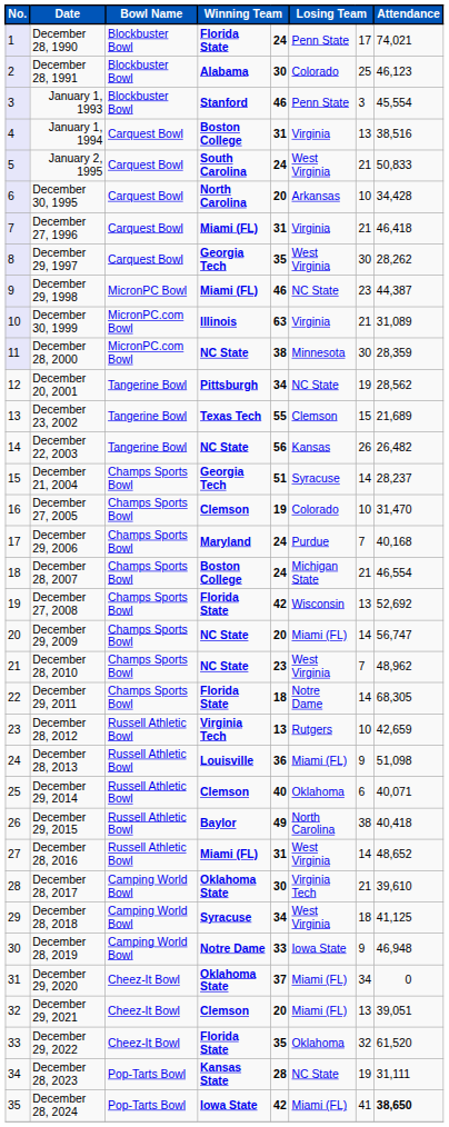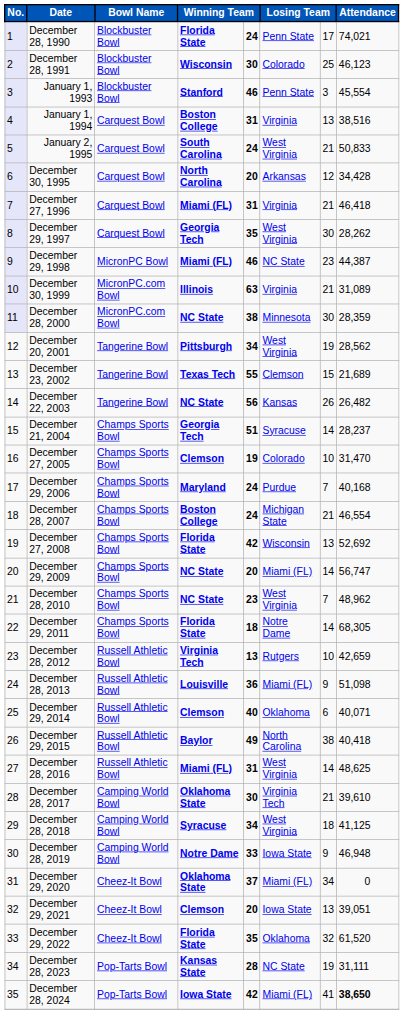 <table class="wikitable">
 <tr>
 <th style="background:#0055b8; color:#ffffff; border: 2px solid #000000;">No.</th>
 <th style="background:#0055b8; color:#ffffff; border: 2px solid #000000;">Date</th>
 <th style="background:#0055b8; color:#ffffff; border: 2px solid #000000;">Bowl Name</th>
 <th style="background:#0055b8; color:#ffffff; border: 2px solid #000000;" colspan="2">Winning Team</th>
 <th style="background:#0055b8; color:#ffffff; border: 2px solid #000000;" colspan="2">Losing Team</th>
 <th style="background:#0055b8; color:#ffffff; border: 2px solid #000000;">Attendance</th>
 </tr>
 <tr>
 <td bgcolor=Lavender>1</td>
 <td>December 28, 1990</td>
 <td><a href='#'>Blockbuster Bowl</a></td>
 <td><strong> <a href='#'>Florida State</a></strong></td>
 <td><strong>24</strong></td>
 <td> <a href='#'>Penn State</a></td>
 <td>17</td>
 <td>74,021</td>
 </tr>
 <tr>
 <td bgcolor=Lavender>2</td>
 <td>December 28, 1991</td>
 <td><a href='#'>Blockbuster Bowl</a></td>
-<td><strong> <a href='#'>Alabama</a></strong></td>
+<td><strong> <a href='#'>Wisconsin</a></strong></td>
 <td><strong>30</strong></td>
 <td> <a href='#'>Colorado</a></td>
 <td>25</td>
 <td>46,123</td>
 </tr>
 <tr>
 <td bgcolor=Lavender>3</td>
 <td align=right>January 1, 1993</td>
 <td><a href='#'>Blockbuster Bowl</a></td>
 <td><strong> <a href='#'>Stanford</a></strong></td>
 <td><strong>46</strong></td>
 <td> <a href='#'>Penn State</a></td>
 <td>3</td>
 <td>45,554</td>
 </tr>
 <tr>
 <td bgcolor=Lavender>4</td>
 <td align=right>January 1, 1994</td>
 <td><a href='#'>Carquest Bowl</a></td>
 <td><strong> <a href='#'>Boston College</a></strong></td>
 <td><strong>31</strong></td>
 <td><a href='#'>Virginia</a></td>
 <td>13</td>
 <td>38,516</td>
 </tr>
 <tr>
 <td bgcolor=Lavender>5</td>
 <td align=right>January 2, 1995</td>
 <td><a href='#'>Carquest Bowl</a></td>
 <td><strong><a href='#'>South Carolina</a></strong></td>
 <td><strong>24</strong></td>
 <td><a href='#'>West Virginia</a></td>
 <td>21</td>
 <td>50,833</td>
 </tr>
 <tr>
 <td bgcolor=Lavender>6</td>
 <td>December 30, 1995</td>
 <td><a href='#'>Carquest Bowl</a></td>
 <td><strong><a href='#'>North Carolina</a></strong></td>
 <td><strong>20</strong></td>
 <td> <a href='#'>Arkansas</a></td>
-<td>10</td>
+<td>12</td>
 <td>34,428</td>
 </tr>
 <tr>
 <td bgcolor=Lavender>7</td>
 <td>December 27, 1996</td>
 <td><a href='#'>Carquest Bowl</a></td>
 <td><strong> <a href='#'>Miami (FL)</a></strong></td>
 <td><strong>31</strong></td>
 <td><a href='#'>Virginia</a></td>
 <td>21</td>
 <td>46,418</td>
 </tr>
 <tr>
 <td bgcolor=Lavender>8</td>
 <td>December 29, 1997</td>
 <td><a href='#'>Carquest Bowl</a></td>
 <td><strong><a href='#'>Georgia Tech</a></strong></td>
 <td><strong>35</strong></td>
 <td><a href='#'>West Virginia</a></td>
 <td>30</td>
 <td>28,262</td>
 </tr>
 <tr>
 <td bgcolor=Lavender>9</td>
 <td>December 29, 1998</td>
 <td><a href='#'>MicronPC Bowl</a></td>
 <td><strong> <a href='#'>Miami (FL)</a></strong></td>
 <td><strong>46</strong></td>
 <td><a href='#'>NC State</a></td>
 <td>23</td>
 <td>44,387</td>
 </tr>
 <tr>
 <td bgcolor=Lavender>10</td>
 <td>December 30, 1999</td>
 <td><a href='#'>MicronPC.com Bowl</a></td>
 <td><strong><a href='#'>Illinois</a></strong></td>
 <td><strong>63</strong></td>
 <td><a href='#'>Virginia</a></td>
 <td>21</td>
 <td>31,089</td>
 </tr>
 <tr>
 <td bgcolor=Lavender>11</td>
 <td>December 28, 2000</td>
 <td><a href='#'>MicronPC.com Bowl</a></td>
 <td><strong><a href='#'>NC State</a></strong></td>
 <td><strong>38</strong></td>
 <td><a href='#'>Minnesota</a></td>
 <td>30</td>
 <td>28,359</td>
 </tr>
 <tr>
 <td>12</td>
 <td>December 20, 2001</td>
 <td><a href='#'>Tangerine Bowl</a></td>
 <td><strong><a href='#'>Pittsburgh</a></strong></td>
 <td><strong>34</strong></td>
-<td><a href='#'>NC State</a></td>
+<td><a href='#'>West Virginia</a></td>
 <td>19</td>
 <td>28,562</td>
 </tr>
 <tr>
 <td>13</td>
 <td>December 23, 2002</td>
 <td><a href='#'>Tangerine Bowl</a></td>
 <td><strong><a href='#'>Texas Tech</a></strong></td>
 <td><strong>55</strong></td>
 <td><a href='#'>Clemson</a></td>
 <td>15</td>
 <td>21,689</td>
 </tr>
 <tr>
 <td>14</td>
 <td>December 22, 2003</td>
 <td><a href='#'>Tangerine Bowl</a></td>
 <td><strong><a href='#'>NC State</a></strong></td>
 <td><strong>56</strong></td>
 <td><a href='#'>Kansas</a></td>
 <td>26</td>
 <td>26,482</td>
 </tr>
 <tr>
 <td>15</td>
 <td>December 21, 2004</td>
 <td><a href='#'>Champs Sports Bowl</a></td>
 <td><strong><a href='#'>Georgia Tech</a></strong></td>
 <td><strong>51</strong></td>
 <td><a href='#'>Syracuse</a></td>
 <td>14</td>
 <td>28,237</td>
 </tr>
 <tr>
 <td>16</td>
 <td>December 27, 2005</td>
 <td><a href='#'>Champs Sports Bowl</a></td>
 <td><strong> <a href='#'>Clemson</a></strong></td>
 <td><strong>19</strong></td>
 <td><a href='#'>Colorado</a></td>
 <td>10</td>
 <td>31,470</td>
 </tr>
 <tr>
 <td>17</td>
 <td>December 29, 2006</td>
 <td><a href='#'>Champs Sports Bowl</a></td>
 <td><strong><a href='#'>Maryland</a></strong></td>
 <td><strong>24</strong></td>
 <td><a href='#'>Purdue</a></td>
 <td>7</td>
 <td>40,168</td>
 </tr>
 <tr>
 <td>18</td>
 <td>December 28, 2007</td>
 <td><a href='#'>Champs Sports Bowl</a></td>
 <td><strong> <a href='#'>Boston College</a></strong></td>
 <td><strong>24</strong></td>
 <td><a href='#'>Michigan State</a></td>
 <td>21</td>
 <td>46,554</td>
 </tr>
 <tr>
 <td>19</td>
 <td>December 27, 2008</td>
 <td><a href='#'>Champs Sports Bowl</a></td>
 <td><strong><a href='#'>Florida State</a></strong></td>
 <td><strong>42</strong></td>
 <td><a href='#'>Wisconsin</a></td>
 <td>13</td>
 <td>52,692</td>
 </tr>
 <tr>
 <td>20</td>
 <td>December 29, 2009</td>
 <td><a href='#'>Champs Sports Bowl</a></td>
 <td><strong><a href='#'>NC State</a></strong></td>
 <td><strong>20</strong></td>
 <td> <a href='#'>Miami (FL)</a></td>
 <td>14</td>
 <td>56,747</td>
 </tr>
 <tr>
 <td>21</td>
 <td>December 28, 2010</td>
 <td><a href='#'>Champs Sports Bowl</a></td>
 <td><strong><a href='#'>NC State</a></strong></td>
 <td><strong>23</strong></td>
 <td> <a href='#'>West Virginia</a></td>
 <td>7</td>
 <td>48,962</td>
 </tr>
 <tr>
 <td>22</td>
 <td>December 29, 2011</td>
 <td><a href='#'>Champs Sports Bowl</a></td>
 <td><strong> <a href='#'>Florida State</a></strong></td>
 <td><strong>18</strong></td>
 <td><a href='#'>Notre Dame</a></td>
 <td>14</td>
 <td>68,305</td>
 </tr>
 <tr>
 <td>23</td>
 <td>December 28, 2012</td>
 <td><a href='#'>Russell Athletic Bowl</a></td>
 <td><strong><a href='#'>Virginia Tech</a></strong></td>
 <td><strong>13</strong></td>
 <td><a href='#'>Rutgers</a></td>
 <td>10 </td>
 <td>42,659</td>
 </tr>
 <tr>
 <td>24</td>
 <td>December 28, 2013</td>
 <td><a href='#'>Russell Athletic Bowl</a></td>
 <td><strong> <a href='#'>Louisville</a></strong></td>
 <td><strong>36</strong></td>
 <td><a href='#'>Miami (FL)</a></td>
 <td>9</td>
 <td>51,098</td>
 </tr>
 <tr>
 <td>25</td>
 <td>December 29, 2014</td>
 <td><a href='#'>Russell Athletic Bowl</a></td>
 <td><strong> <a href='#'>Clemson</a></strong></td>
 <td><strong>40</strong></td>
 <td><a href='#'>Oklahoma</a></td>
 <td>6</td>
 <td>40,071</td>
 </tr>
 <tr>
 <td>26</td>
 <td>December 29, 2015</td>
 <td><a href='#'>Russell Athletic Bowl</a></td>
 <td><strong> <a href='#'>Baylor</a></strong></td>
 <td><strong>49</strong></td>
 <td> <a href='#'>North Carolina</a></td>
 <td>38</td>
 <td>40,418</td>
 </tr>
 <tr>
 <td>27</td>
 <td>December 28, 2016</td>
 <td><a href='#'>Russell Athletic Bowl</a></td>
 <td><strong><a href='#'>Miami (FL)</a></strong></td>
 <td><strong>31</strong></td>
 <td> <a href='#'>West Virginia</a></td>
 <td>14</td>
-<td>48,652</td>
+<td>48,625</td>
 </tr>
 <tr>
 <td>28</td>
 <td>December 28, 2017</td>
 <td><a href='#'>Camping World Bowl</a></td>
 <td><strong> <a href='#'>Oklahoma State</a></strong></td>
 <td><strong>30</strong></td>
 <td> <a href='#'>Virginia Tech</a></td>
 <td>21</td>
 <td>39,610</td>
 </tr>
 <tr>
 <td>29</td>
 <td>December 28, 2018</td>
 <td><a href='#'>Camping World Bowl</a></td>
 <td><strong> <a href='#'>Syracuse</a></strong></td>
 <td><strong>34</strong></td>
 <td> <a href='#'>West Virginia</a></td>
 <td>18</td>
 <td>41,125</td>
 </tr>
 <tr>
 <td>30</td>
 <td>December 28, 2019</td>
 <td><a href='#'>Camping World Bowl</a></td>
 <td><strong> <a href='#'>Notre Dame</a></strong></td>
 <td><strong>33</strong></td>
 <td><a href='#'>Iowa State</a></td>
 <td>9</td>
 <td>46,948</td>
 </tr>
 <tr>
 <td>31</td>
 <td>December 29, 2020</td>
 <td><a href='#'>Cheez-It Bowl</a></td>
 <td><strong><a href='#'>Oklahoma State</a></strong></td>
 <td><strong>37</strong></td>
 <td> <a href='#'>Miami (FL)</a></td>
 <td>34</td>
 <td align=center>0</td>
 </tr>
 <tr>
 <td>32</td>
 <td>December 29, 2021</td>
 <td><a href='#'>Cheez-It Bowl</a></td>
 <td><strong> <a href='#'>Clemson</a></strong></td>
 <td><strong>20</strong></td>
-<td> <a href='#'>Miami (FL)</a></td>
+<td><a href='#'>Iowa State</a></td>
 <td>13</td>
 <td>39,051</td>
 </tr>
 <tr>
 <td>33</td>
 <td>December 29, 2022</td>
 <td><a href='#'>Cheez-It Bowl</a></td>
 <td><strong> <a href='#'>Florida State</a></strong></td>
 <td><strong>35</strong></td>
 <td><a href='#'>Oklahoma</a></td>
 <td>32</td>
 <td>61,520</td>
 </tr>
 <tr>
 <td>34</td>
 <td>December 28, 2023</td>
 <td><a href='#'>Pop-Tarts Bowl</a></td>
 <td><strong><a href='#'>Kansas State</a></strong></td>
 <td><strong>28</strong></td>
 <td> <a href='#'>NC State</a></td>
 <td>19</td>
 <td>31,111</td>
 </tr>
 <tr>
 <td>35</td>
 <td>December 28, 2024</td>
 <td><a href='#'>Pop-Tarts Bowl</a></td>
 <td><strong> <a href='#'>Iowa State</a></strong></td>
 <td><strong>42</strong></td>
 <td> <a href='#'>Miami (FL)</a></td>
 <td>41</td>
 <td><strong>38,650</strong></td>
 </tr>
 <tr>
 </tr>
 </table>
